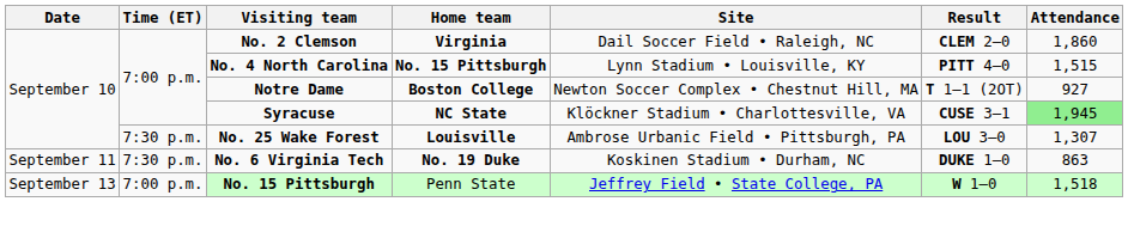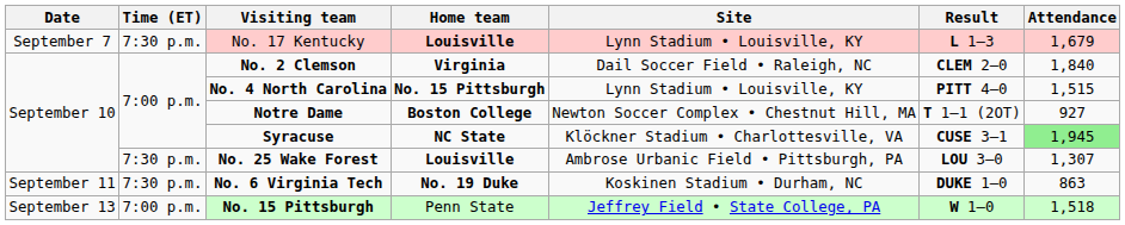 <table class="wikitable" style="font-size:95%; text-align: center;">
 <tr>
 <th>Date</th>
 <th>Time (ET)</th>
 <th>Visiting team</th>
 <th>Home team</th>
 <th>Site</th>
 <th>Result</th>
 <th>Attendance</th>
 </tr>
 <tr>
+<td>September 7</td>
+<td>7:30 p.m.</td>
+<td style="background:#fcc;">No. 17 Kentucky</td>
+<td style="background:#fcc;"><strong>Louisville</strong></td>
+<td style="background:#fcc;">Lynn Stadium • Louisville, KY</td>
+<td style="background:#fcc;"><strong>L</strong> 1–3</td>
+<td style="background:#fcc;">1,679</td>
+</tr>
+<tr>
 <td rowspan=5>September 10</td>
 <td rowspan=4>7:00 p.m.</td>
 <td><strong>No. 2 Clemson</strong></td>
 <td><strong>Virginia</strong></td>
 <td>Dail Soccer Field • Raleigh, NC</td>
 <td><strong>CLEM</strong> 2–0</td>
-<td>1,860</td>
+<td>1,840</td>
 </tr>
 <tr>
 <td><strong>No. 4 North Carolina</strong></td>
 <td><strong>No. 15 Pittsburgh</strong></td>
 <td>Lynn Stadium • Louisville, KY</td>
 <td><strong>PITT</strong> 4–0</td>
 <td>1,515</td>
 </tr>
 <tr>
 <td><strong>Notre Dame</strong></td>
 <td><strong>Boston College</strong></td>
 <td>Newton Soccer Complex • Chestnut Hill, MA</td>
 <td><strong>T</strong> 1–1 (2OT)</td>
 <td>927</td>
 </tr>
 <tr>
 <td><strong>Syracuse</strong></td>
 <td><strong>NC State</strong></td>
 <td>Klöckner Stadium • Charlottesville, VA</td>
 <td><strong>CUSE</strong> 3–1</td>
 <td style="background: lightgreen;">1,945</td>
 </tr>
 <tr>
 <td>7:30 p.m.</td>
 <td><strong>No. 25 Wake Forest</strong></td>
 <td><strong>Louisville</strong></td>
 <td>Ambrose Urbanic Field • Pittsburgh, PA</td>
 <td><strong>LOU</strong> 3–0</td>
 <td>1,307</td>
 </tr>
 <tr>
 <td>September 11</td>
 <td>7:30 p.m.</td>
 <td><strong>No. 6 Virginia Tech</strong></td>
 <td><strong>No. 19 Duke</strong></td>
 <td>Koskinen Stadium • Durham, NC</td>
 <td><strong>DUKE</strong> 1–0</td>
 <td>863</td>
 </tr>
 <tr>
 <td>September 13</td>
 <td>7:00 p.m.</td>
 <td style="background:#cfc;"><strong>No. 15 Pittsburgh</strong></td>
 <td style="background:#cfc;">Penn State</td>
 <td style="background:#cfc;"><a href='#'>Jeffrey Field</a> • <a href='#'>State College, PA</a></td>
 <td style="background:#cfc;"><strong>W</strong> 1–0</td>
 <td style="background:#cfc;">1,518</td>
 </tr>
 </table>
